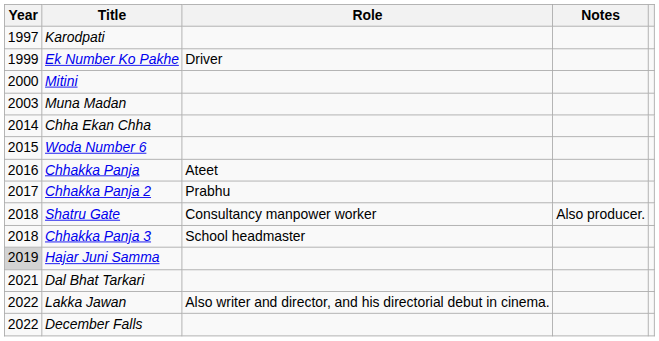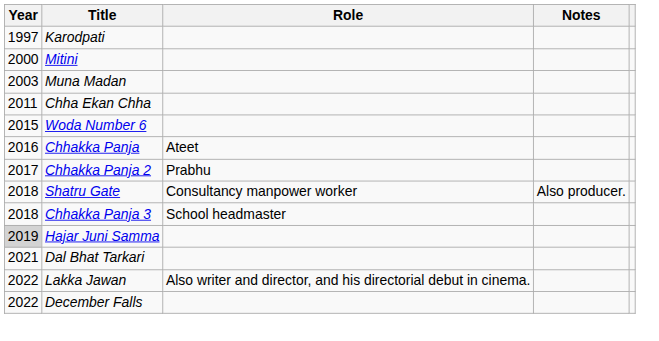 <table class="wikitable sortable plainrowheaders">
 <tr>
 <th>Year</th>
 <th>Title</th>
 <th>Role</th>
 <th>Notes</th>
 <th class="unsortable"></th>
 </tr>
 <tr>
 <td>1997</td>
 <td><em>Karodpati</em></td>
 <td></td>
-<td></td>
-<td></td>
-</tr>
-<tr>
-<td>1999</td>
-<td><em><a href='#'>Ek Number Ko Pakhe</a></em></td>
-<td>Driver</td>
 <td></td>
 <td></td>
 </tr>
 <tr>
 <td>2000</td>
 <td><em><a href='#'>Mitini</a></em></td>
 <td></td>
 <td></td>
 <td></td>
 </tr>
 <tr>
 <td>2003</td>
 <td><em>Muna Madan</em></td>
 <td></td>
 <td></td>
 <td></td>
 </tr>
 <tr>
-<td>2014</td>
+<td>2011</td>
 <td><em>Chha Ekan Chha</em></td>
 <td></td>
 <td></td>
 <td></td>
 </tr>
 <tr>
 <td>2015</td>
 <td><em><a href='#'>Woda Number 6</a></em></td>
 <td></td>
 <td></td>
 <td></td>
 </tr>
 <tr>
 <td>2016</td>
 <td><em><a href='#'>Chhakka Panja</a></em></td>
 <td>Ateet</td>
 <td></td>
 <td></td>
 </tr>
 <tr>
 <td>2017</td>
 <td><em><a href='#'>Chhakka Panja 2</a></em></td>
 <td>Prabhu</td>
 <td></td>
 <td></td>
 </tr>
 <tr>
 <td>2018</td>
 <td><em><a href='#'>Shatru Gate</a></em></td>
 <td>Consultancy manpower worker</td>
 <td>Also producer.</td>
 <td></td>
 </tr>
 <tr>
 <td>2018</td>
 <td><em><a href='#'>Chhakka Panja 3</a></em></td>
 <td>School headmaster</td>
 <td></td>
 <td></td>
 </tr>
 <tr>
 <td style="background: lightgrey;">2019</td>
 <td><em><a href='#'>Hajar Juni Samma</a></em></td>
 <td></td>
 <td></td>
 <td></td>
 </tr>
 <tr>
 <td>2021</td>
 <td><em>Dal Bhat Tarkari</em></td>
 <td></td>
 <td></td>
 <td></td>
 </tr>
 <tr>
 <td>2022</td>
 <td><em>Lakka Jawan</em></td>
 <td>Also writer and director, and his directorial debut in cinema.</td>
 <td></td>
 <td></td>
 </tr>
 <tr>
 <td>2022</td>
 <td><em>December Falls</em></td>
 <td></td>
 <td></td>
 <td></td>
 </tr>
 </table>
